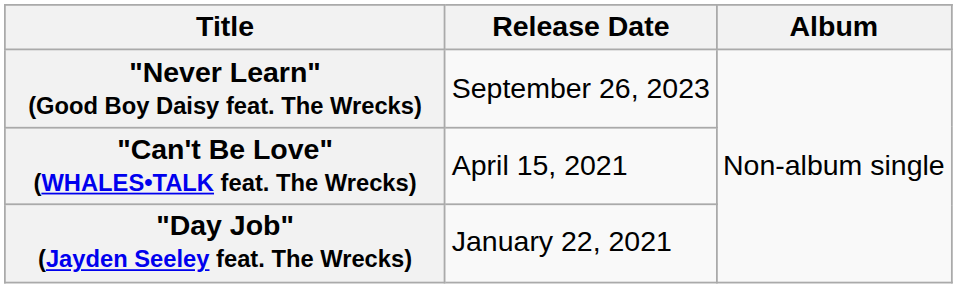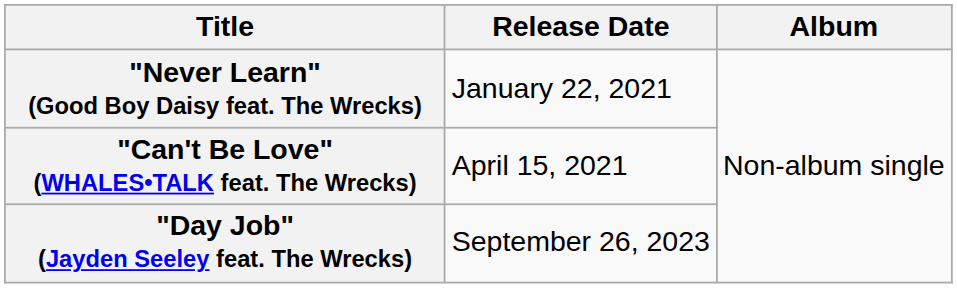 <table class="wikitable plainrowheaders" style="text-align:left">
 <tr>
 <th scope="col" rowspan="1" style="width:15em;">Title</th>
 <th scope="col" rowspan="1">Release Date</th>
 <th scope="col" rowspan="1">Album</th>
 </tr>
 <tr>
 <th scope="row">"Never Learn"<br><small>(Good Boy Daisy feat. The Wrecks)</small></th>
-<td>September 26, 2023</td>
+<td>January 22, 2021</td>
 <td rowspan="3">Non-album single</td>
 </tr>
 <tr>
 <th scope="row">"Can't Be Love"<br><small>(<a href='#'>WHALES•TALK</a> feat. The Wrecks)</small></th>
 <td>April 15, 2021</td>
 </tr>
 <tr>
 <th scope="row">"Day Job"<br><small>(<a href='#'>Jayden Seeley</a> feat. The Wrecks)</small></th>
-<td>January 22, 2021</td>
+<td>September 26, 2023</td>
 </tr>
 </table>
